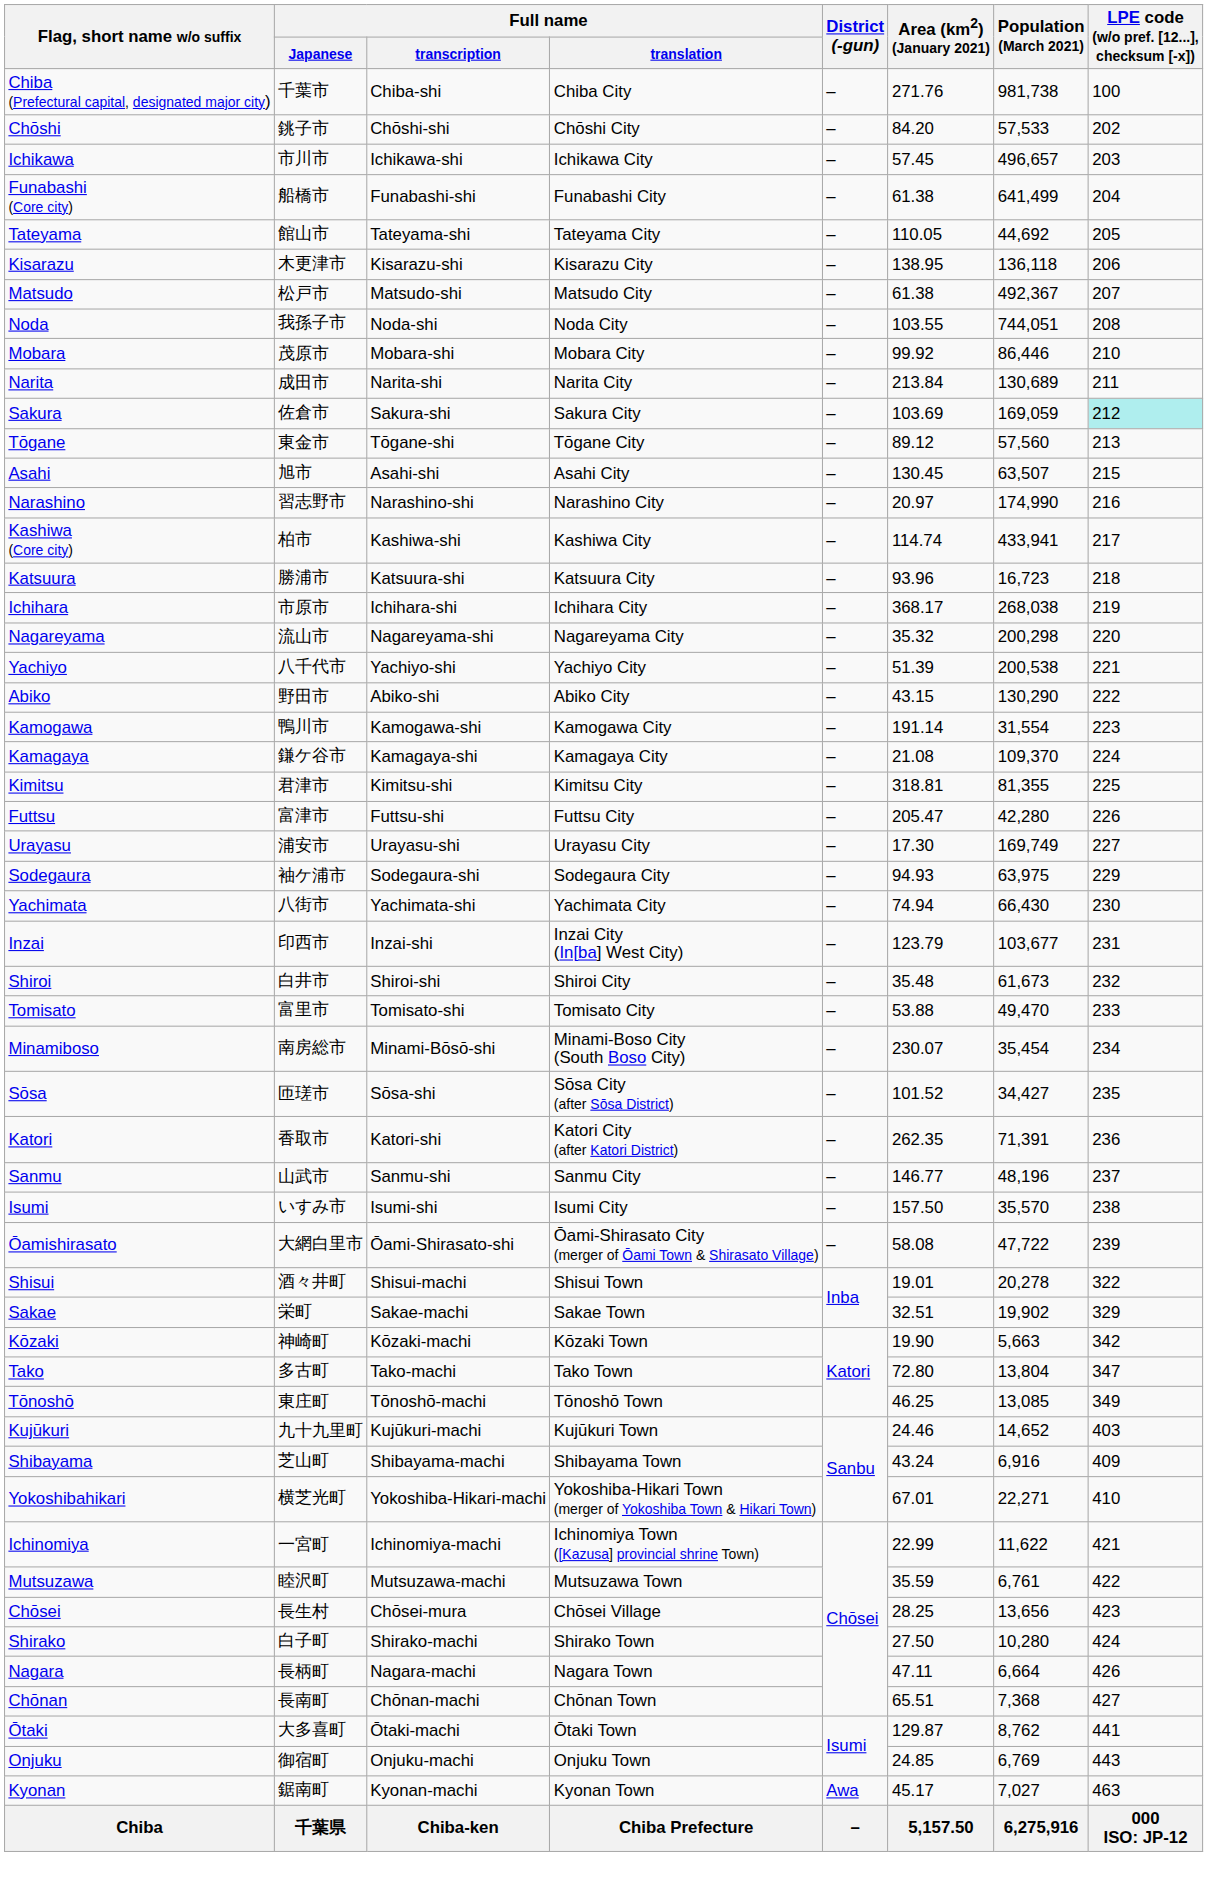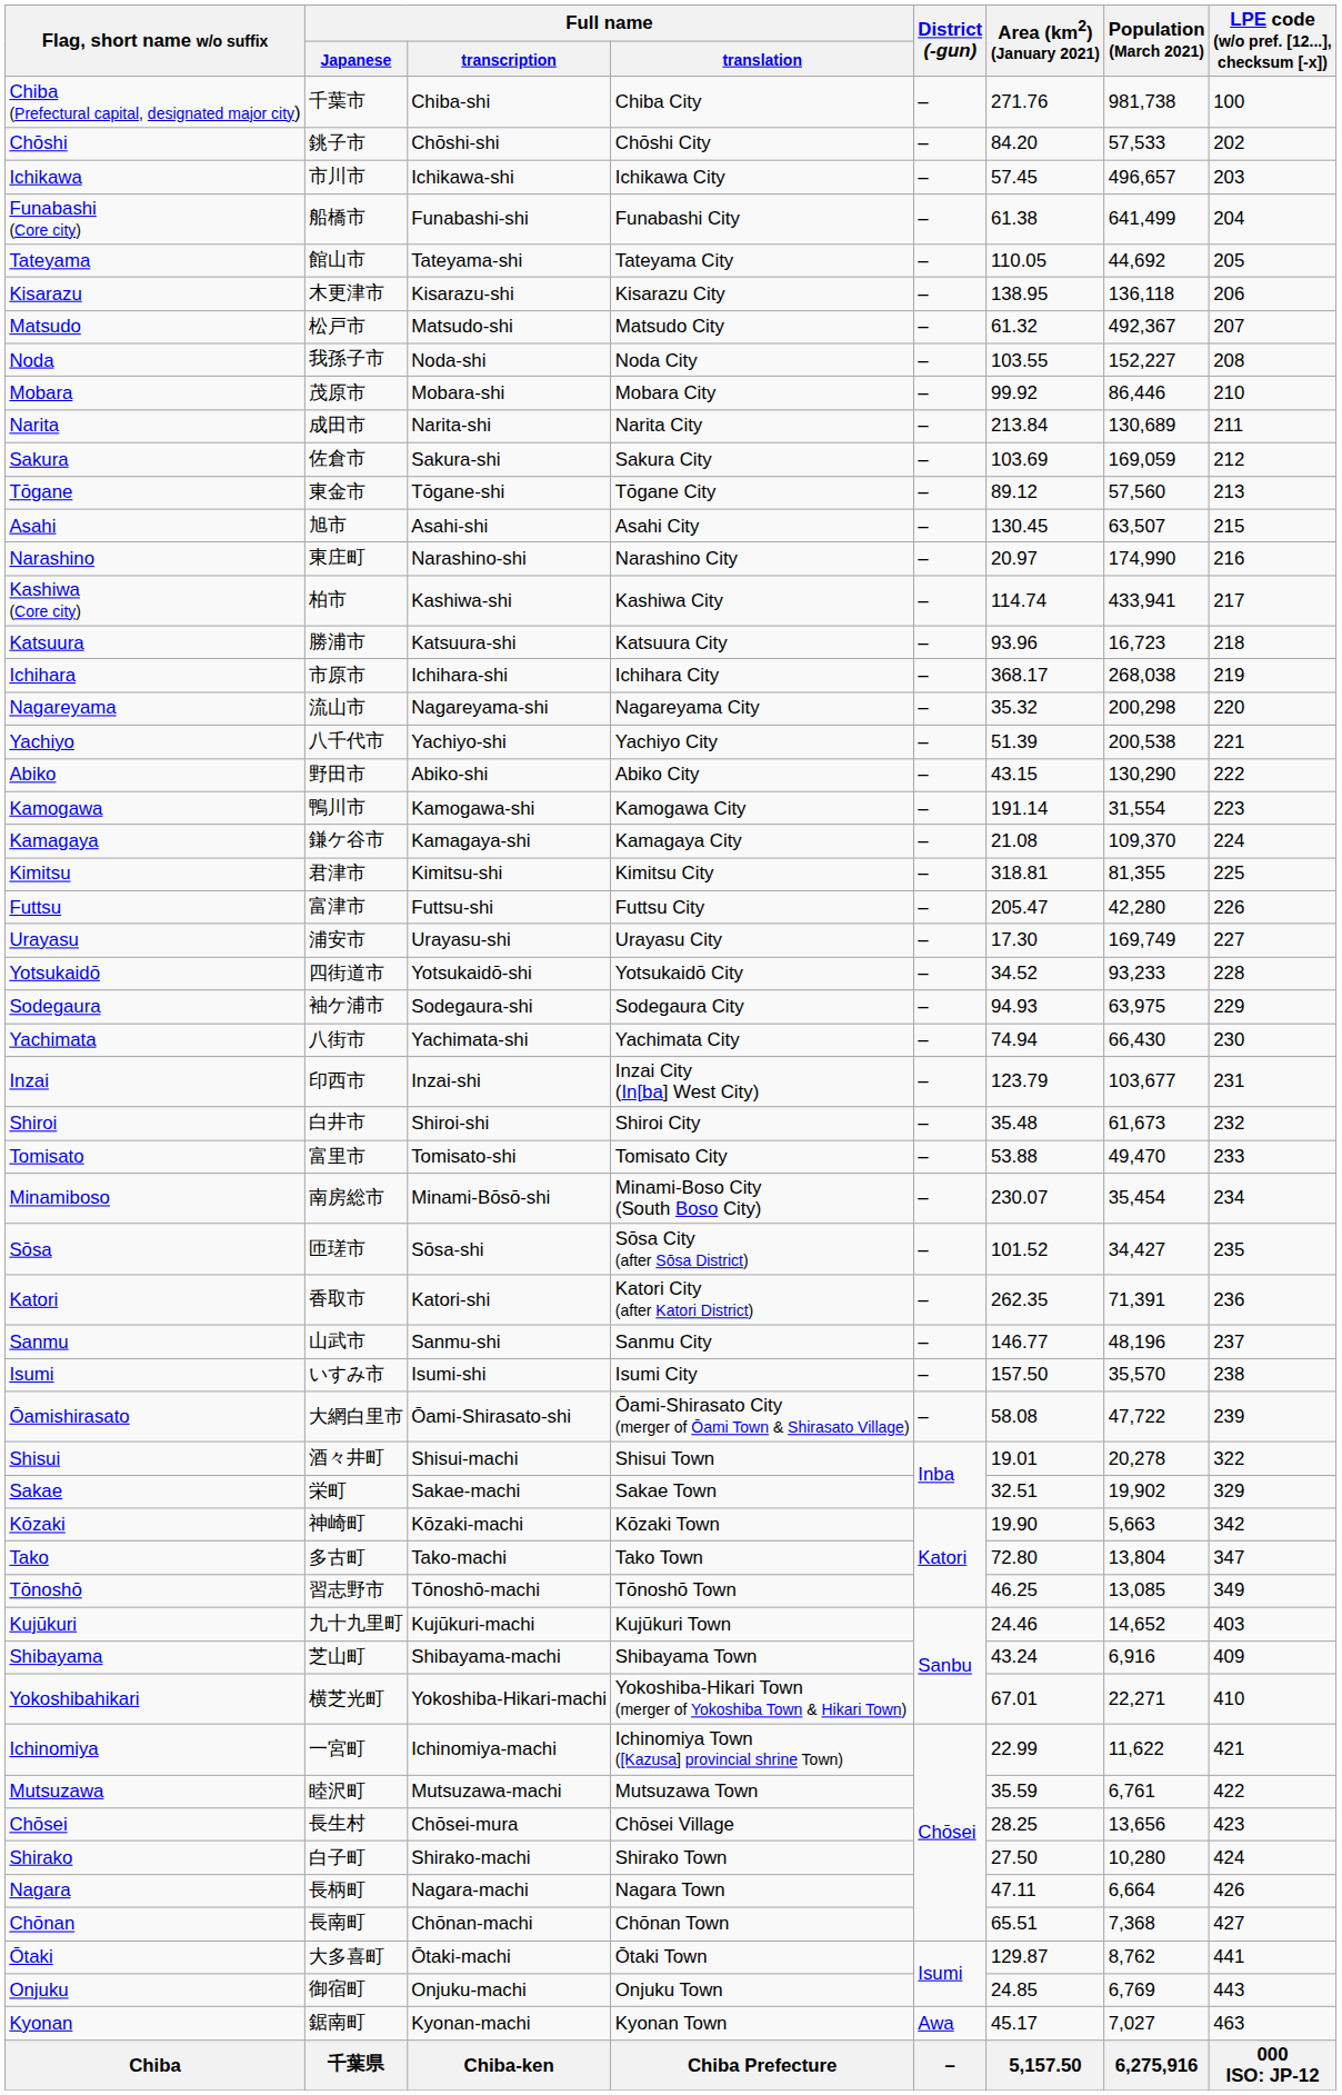 <table class="wikitable sortable">
 <tr>
 <th rowspan="2">Flag, short name <small>w/o suffix</small></th>
 <th colspan="3">Full name</th>
 <th rowspan="2"><a href='#'>District</a><br><em>(-gun)</em></th>
 <th rowspan="2">Area (km<sup>2</sup>)<br><small>(January 2021)</small></th>
 <th rowspan="2">Population<br><small>(March 2021)</small></th>
 <th rowspan="2"><a href='#'>LPE</a> code<br><small>(w/o pref. [12...],<br>checksum [-x])</small></th>
 </tr>
 <tr>
 <th><small><a href='#'>Japanese</a></small></th>
 <th><small><a href='#'>transcription</a></small></th>
 <th><small><a href='#'>translation</a></small></th>
 </tr>
 <tr>
 <td> <a href='#'>Chiba</a><br><small>(<a href='#'>Prefectural capital</a>, <a href='#'>designated major city</a></small>)</td>
 <td>千葉市</td>
 <td>Chiba-shi</td>
 <td>Chiba City</td>
 <td>–</td>
 <td>271.76</td>
 <td>981,738</td>
 <td>100</td>
 </tr>
 <tr>
 <td> <a href='#'>Chōshi</a></td>
 <td>銚子市</td>
 <td>Chōshi-shi</td>
 <td>Chōshi City</td>
 <td>–</td>
 <td>84.20</td>
 <td>57,533</td>
 <td>202</td>
 </tr>
 <tr>
 <td> <a href='#'>Ichikawa</a></td>
 <td>市川市</td>
 <td>Ichikawa-shi</td>
 <td>Ichikawa City</td>
 <td>–</td>
 <td>57.45</td>
 <td>496,657</td>
 <td>203</td>
 </tr>
 <tr>
 <td> <a href='#'>Funabashi</a><br><small>(<a href='#'>Core city</a>)</small></td>
 <td>船橋市</td>
 <td>Funabashi-shi</td>
 <td>Funabashi City</td>
 <td>–</td>
 <td>61.38</td>
 <td>641,499</td>
 <td>204</td>
 </tr>
 <tr>
 <td> <a href='#'>Tateyama</a></td>
 <td>館山市</td>
 <td>Tateyama-shi</td>
 <td>Tateyama City</td>
 <td>–</td>
 <td>110.05</td>
 <td>44,692</td>
 <td>205</td>
 </tr>
 <tr>
 <td> <a href='#'>Kisarazu</a></td>
 <td>木更津市</td>
 <td>Kisarazu-shi</td>
 <td>Kisarazu City</td>
 <td>–</td>
 <td>138.95</td>
 <td>136,118</td>
 <td>206</td>
 </tr>
 <tr>
 <td> <a href='#'>Matsudo</a></td>
 <td>松戸市</td>
 <td>Matsudo-shi</td>
 <td>Matsudo City</td>
 <td>–</td>
-<td>61.38</td>
+<td>61.32</td>
 <td>492,367</td>
 <td>207</td>
 </tr>
 <tr>
 <td> <a href='#'>Noda</a></td>
 <td>我孫子市</td>
 <td>Noda-shi</td>
 <td>Noda City</td>
 <td>–</td>
 <td>103.55</td>
-<td>744,051</td>
+<td>152,227</td>
 <td>208</td>
 </tr>
 <tr>
 <td> <a href='#'>Mobara</a></td>
 <td>茂原市</td>
 <td>Mobara-shi</td>
 <td>Mobara City</td>
 <td>–</td>
 <td>99.92</td>
 <td>86,446</td>
 <td>210</td>
 </tr>
 <tr>
 <td> <a href='#'>Narita</a></td>
 <td>成田市</td>
 <td>Narita-shi</td>
 <td>Narita City</td>
 <td>–</td>
 <td>213.84</td>
 <td>130,689</td>
 <td>211</td>
 </tr>
 <tr>
 <td> <a href='#'>Sakura</a></td>
 <td>佐倉市</td>
 <td>Sakura-shi</td>
 <td>Sakura City</td>
 <td>–</td>
 <td>103.69</td>
 <td>169,059</td>
-<td style="background: paleturquoise;">212</td>
+<td>212</td>
 </tr>
 <tr>
 <td> <a href='#'>Tōgane</a></td>
 <td>東金市</td>
 <td>Tōgane-shi</td>
 <td>Tōgane City</td>
 <td>–</td>
 <td>89.12</td>
 <td>57,560</td>
 <td>213</td>
 </tr>
 <tr>
 <td> <a href='#'>Asahi</a></td>
 <td>旭市</td>
 <td>Asahi-shi</td>
 <td>Asahi City</td>
 <td>–</td>
 <td>130.45</td>
 <td>63,507</td>
 <td>215</td>
 </tr>
 <tr>
 <td> <a href='#'>Narashino</a></td>
-<td>習志野市</td>
+<td>東庄町</td>
 <td>Narashino-shi</td>
 <td>Narashino City</td>
 <td>–</td>
 <td>20.97</td>
 <td>174,990</td>
 <td>216</td>
 </tr>
 <tr>
 <td> <a href='#'>Kashiwa</a><br><small>(<a href='#'>Core city</a>)</small></td>
 <td>柏市</td>
 <td>Kashiwa-shi</td>
 <td>Kashiwa City</td>
 <td>–</td>
 <td>114.74</td>
 <td>433,941</td>
 <td>217</td>
 </tr>
 <tr>
 <td> <a href='#'>Katsuura</a></td>
 <td>勝浦市</td>
 <td>Katsuura-shi</td>
 <td>Katsuura City</td>
 <td>–</td>
 <td>93.96</td>
 <td>16,723</td>
 <td>218</td>
 </tr>
 <tr>
 <td> <a href='#'>Ichihara</a></td>
 <td>市原市</td>
 <td>Ichihara-shi</td>
 <td>Ichihara City</td>
 <td>–</td>
 <td>368.17</td>
 <td>268,038</td>
 <td>219</td>
 </tr>
 <tr>
 <td> <a href='#'>Nagareyama</a></td>
 <td>流山市</td>
 <td>Nagareyama-shi</td>
 <td>Nagareyama City</td>
 <td>–</td>
 <td>35.32</td>
 <td>200,298</td>
 <td>220</td>
 </tr>
 <tr>
 <td> <a href='#'>Yachiyo</a></td>
 <td>八千代市</td>
 <td>Yachiyo-shi</td>
 <td>Yachiyo City</td>
 <td>–</td>
 <td>51.39</td>
 <td>200,538</td>
 <td>221</td>
 </tr>
 <tr>
 <td> <a href='#'>Abiko</a></td>
 <td>野田市</td>
 <td>Abiko-shi</td>
 <td>Abiko City</td>
 <td>–</td>
 <td>43.15</td>
 <td>130,290</td>
 <td>222</td>
 </tr>
 <tr>
 <td> <a href='#'>Kamogawa</a></td>
 <td>鴨川市</td>
 <td>Kamogawa-shi</td>
 <td>Kamogawa City</td>
 <td>–</td>
 <td>191.14</td>
 <td>31,554</td>
 <td>223</td>
 </tr>
 <tr>
 <td> <a href='#'>Kamagaya</a></td>
 <td>鎌ケ谷市</td>
 <td>Kamagaya-shi</td>
 <td>Kamagaya City</td>
 <td>–</td>
 <td>21.08</td>
 <td>109,370</td>
 <td>224</td>
 </tr>
 <tr>
 <td> <a href='#'>Kimitsu</a></td>
 <td>君津市</td>
 <td>Kimitsu-shi</td>
 <td>Kimitsu City</td>
 <td>–</td>
 <td>318.81</td>
 <td>81,355</td>
 <td>225</td>
 </tr>
 <tr>
 <td> <a href='#'>Futtsu</a></td>
 <td>富津市</td>
 <td>Futtsu-shi</td>
 <td>Futtsu City</td>
 <td>–</td>
 <td>205.47</td>
 <td>42,280</td>
 <td>226</td>
 </tr>
 <tr>
 <td> <a href='#'>Urayasu</a></td>
 <td>浦安市</td>
 <td>Urayasu-shi</td>
 <td>Urayasu City</td>
 <td>–</td>
 <td>17.30</td>
 <td>169,749</td>
 <td>227</td>
+</tr>
+<tr>
+<td> <a href='#'>Yotsukaidō</a></td>
+<td>四街道市</td>
+<td>Yotsukaidō-shi</td>
+<td>Yotsukaidō City</td>
+<td>–</td>
+<td>34.52</td>
+<td>93,233</td>
+<td>228</td>
 </tr>
 <tr>
 <td> <a href='#'>Sodegaura</a></td>
 <td>袖ケ浦市</td>
 <td>Sodegaura-shi</td>
 <td>Sodegaura City</td>
 <td>–</td>
 <td>94.93</td>
 <td>63,975</td>
 <td>229</td>
 </tr>
 <tr>
 <td> <a href='#'>Yachimata</a></td>
 <td>八街市</td>
 <td>Yachimata-shi</td>
 <td>Yachimata City</td>
 <td>–</td>
 <td>74.94</td>
 <td>66,430</td>
 <td>230</td>
 </tr>
 <tr>
 <td> <a href='#'>Inzai</a></td>
 <td>印西市</td>
 <td>Inzai-shi</td>
 <td>Inzai City<br>(<a href='#'>In[ba</a>] West City)</td>
 <td>–</td>
 <td>123.79</td>
 <td>103,677</td>
 <td>231</td>
 </tr>
 <tr>
 <td> <a href='#'>Shiroi</a></td>
 <td>白井市</td>
 <td>Shiroi-shi</td>
 <td>Shiroi City</td>
 <td>–</td>
 <td>35.48</td>
 <td>61,673</td>
 <td>232</td>
 </tr>
 <tr>
 <td> <a href='#'>Tomisato</a></td>
 <td>富里市</td>
 <td>Tomisato-shi</td>
 <td>Tomisato City</td>
 <td>–</td>
 <td>53.88</td>
 <td>49,470</td>
 <td>233</td>
 </tr>
 <tr>
 <td> <a href='#'>Minamiboso</a></td>
 <td>南房総市</td>
 <td>Minami-Bōsō-shi</td>
 <td>Minami-Boso City<br>(South <a href='#'>Boso</a> City)</td>
 <td>–</td>
 <td>230.07</td>
 <td>35,454</td>
 <td>234</td>
 </tr>
 <tr>
 <td> <a href='#'>Sōsa</a></td>
 <td>匝瑳市</td>
 <td>Sōsa-shi</td>
 <td>Sōsa City<br><small>(after <a href='#'>Sōsa District</a>)</small></td>
 <td>–</td>
 <td>101.52</td>
 <td>34,427</td>
 <td>235</td>
 </tr>
 <tr>
 <td> <a href='#'>Katori</a></td>
 <td>香取市</td>
 <td>Katori-shi</td>
 <td>Katori City<br><small>(after <a href='#'>Katori District</a>)</small></td>
 <td>–</td>
 <td>262.35</td>
 <td>71,391</td>
 <td>236</td>
 </tr>
 <tr>
 <td> <a href='#'>Sanmu</a></td>
 <td>山武市</td>
 <td>Sanmu-shi</td>
 <td>Sanmu City</td>
 <td>–</td>
 <td>146.77</td>
 <td>48,196</td>
 <td>237</td>
 </tr>
 <tr>
 <td> <a href='#'>Isumi</a></td>
 <td>いすみ市</td>
 <td>Isumi-shi</td>
 <td>Isumi City</td>
 <td>–</td>
 <td>157.50</td>
 <td>35,570</td>
 <td>238</td>
 </tr>
 <tr>
 <td> <a href='#'>Ōamishirasato</a></td>
 <td>大網白里市</td>
 <td>Ōami-Shirasato-shi</td>
 <td>Ōami-Shirasato City<br><small>(merger of <a href='#'>Ōami Town</a> & <a href='#'>Shirasato Village</a>)</small></td>
 <td>–</td>
 <td>58.08</td>
 <td>47,722</td>
 <td>239</td>
 </tr>
 <tr>
 <td> <a href='#'>Shisui</a></td>
 <td>酒々井町</td>
 <td>Shisui-machi</td>
 <td>Shisui Town</td>
 <td rowspan="2"><a href='#'>Inba</a></td>
 <td>19.01</td>
 <td>20,278</td>
 <td>322</td>
 </tr>
 <tr>
 <td> <a href='#'>Sakae</a></td>
 <td>栄町</td>
 <td>Sakae-machi</td>
 <td>Sakae Town</td>
 <td>32.51</td>
 <td>19,902</td>
 <td>329</td>
 </tr>
 <tr>
 <td> <a href='#'>Kōzaki</a></td>
 <td>神崎町</td>
 <td>Kōzaki-machi</td>
 <td>Kōzaki Town</td>
 <td rowspan="3"><a href='#'>Katori</a></td>
 <td>19.90</td>
 <td>5,663</td>
 <td>342</td>
 </tr>
 <tr>
 <td> <a href='#'>Tako</a></td>
 <td>多古町</td>
 <td>Tako-machi</td>
 <td>Tako Town</td>
 <td>72.80</td>
 <td>13,804</td>
 <td>347</td>
 </tr>
 <tr>
 <td> <a href='#'>Tōnoshō</a></td>
-<td>東庄町</td>
+<td>習志野市</td>
 <td>Tōnoshō-machi</td>
 <td>Tōnoshō Town</td>
 <td>46.25</td>
 <td>13,085</td>
 <td>349</td>
 </tr>
 <tr>
 <td> <a href='#'>Kujūkuri</a></td>
 <td>九十九里町</td>
 <td>Kujūkuri-machi</td>
 <td>Kujūkuri Town</td>
 <td rowspan="3"><a href='#'>Sanbu</a></td>
 <td>24.46</td>
 <td>14,652</td>
 <td>403</td>
 </tr>
 <tr>
 <td> <a href='#'>Shibayama</a></td>
 <td>芝山町</td>
 <td>Shibayama-machi</td>
 <td>Shibayama Town</td>
 <td>43.24</td>
 <td>6,916</td>
 <td>409</td>
 </tr>
 <tr>
 <td> <a href='#'>Yokoshibahikari</a></td>
 <td>横芝光町</td>
 <td>Yokoshiba-Hikari-machi</td>
 <td>Yokoshiba-Hikari Town<br><small>(merger of <a href='#'>Yokoshiba Town</a> & <a href='#'>Hikari Town</a>)</small></td>
 <td>67.01</td>
 <td>22,271</td>
 <td>410</td>
 </tr>
 <tr>
 <td> <a href='#'>Ichinomiya</a></td>
 <td>一宮町</td>
 <td>Ichinomiya-machi</td>
 <td>Ichinomiya Town<br><small>(<a href='#'>[Kazusa</a>] <a href='#'>provincial shrine</a> Town)</small></td>
 <td rowspan="6"><a href='#'>Chōsei</a></td>
 <td>22.99</td>
 <td>11,622</td>
 <td>421</td>
 </tr>
 <tr>
 <td> <a href='#'>Mutsuzawa</a></td>
 <td>睦沢町</td>
 <td>Mutsuzawa-machi</td>
 <td>Mutsuzawa Town</td>
 <td>35.59</td>
 <td>6,761</td>
 <td>422</td>
 </tr>
 <tr>
 <td> <a href='#'>Chōsei</a></td>
 <td>長生村</td>
 <td>Chōsei-mura</td>
 <td>Chōsei Village</td>
 <td>28.25</td>
 <td>13,656</td>
 <td>423</td>
 </tr>
 <tr>
 <td> <a href='#'>Shirako</a></td>
 <td>白子町</td>
 <td>Shirako-machi</td>
 <td>Shirako Town</td>
 <td>27.50</td>
 <td>10,280</td>
 <td>424</td>
 </tr>
 <tr>
 <td> <a href='#'>Nagara</a></td>
 <td>長柄町</td>
 <td>Nagara-machi</td>
 <td>Nagara Town</td>
 <td>47.11</td>
 <td>6,664</td>
 <td>426</td>
 </tr>
 <tr>
 <td> <a href='#'>Chōnan</a></td>
 <td>長南町</td>
 <td>Chōnan-machi</td>
 <td>Chōnan Town</td>
 <td>65.51</td>
 <td>7,368</td>
 <td>427</td>
 </tr>
 <tr>
 <td> <a href='#'>Ōtaki</a></td>
 <td>大多喜町</td>
 <td>Ōtaki-machi</td>
 <td>Ōtaki Town</td>
 <td rowspan="2"><a href='#'>Isumi</a></td>
 <td>129.87</td>
 <td>8,762</td>
 <td>441</td>
 </tr>
 <tr>
 <td> <a href='#'>Onjuku</a></td>
 <td>御宿町</td>
 <td>Onjuku-machi</td>
 <td>Onjuku Town</td>
 <td>24.85</td>
 <td>6,769</td>
 <td>443</td>
 </tr>
 <tr>
 <td> <a href='#'>Kyonan</a></td>
 <td>鋸南町</td>
 <td>Kyonan-machi</td>
 <td>Kyonan Town</td>
 <td><a href='#'>Awa</a></td>
 <td>45.17</td>
 <td>7,027</td>
 <td>463</td>
 </tr>
 <tr>
 <th> Chiba</th>
 <th>千葉県</th>
 <th>Chiba-ken</th>
 <th>Chiba Prefecture</th>
 <th>–</th>
 <th>5,157.50</th>
 <th>6,275,916</th>
 <th>000<br>ISO: JP-12</th>
 </tr>
 </table>
